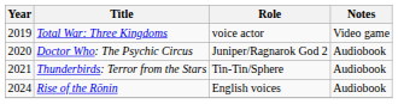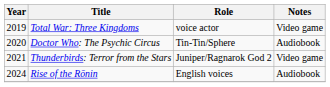 <table class="wikitable sortable">
 <tr>
 <th>Year</th>
 <th>Title</th>
 <th>Role</th>
 <th class="unsortable">Notes</th>
 </tr>
 <tr>
 <td>2019</td>
 <td><em><a href='#'>Total War: Three Kingdoms</a></em></td>
 <td>voice actor</td>
 <td>Video game</td>
 </tr>
 <tr>
 <td>2020</td>
 <td><em><a href='#'>Doctor Who</a>: The Psychic Circus</em></td>
-<td>Juniper/Ragnarok God 2</td>
+<td>Tin-Tin/Sphere</td>
 <td>Audiobook</td>
 </tr>
 <tr>
 <td>2021</td>
 <td><em><a href='#'>Thunderbirds</a>: Terror from the Stars</em></td>
-<td>Tin-Tin/Sphere</td>
-<td>Audiobook</td>
+<td>Juniper/Ragnarok God 2</td>
+<td>Video game</td>
 </tr>
 <tr>
 <td>2024</td>
 <td><em><a href='#'>Rise of the Rōnin</a></em></td>
 <td>English voices</td>
 <td>Audiobook</td>
 </tr>
 <tr>
 </tr>
 </table>
